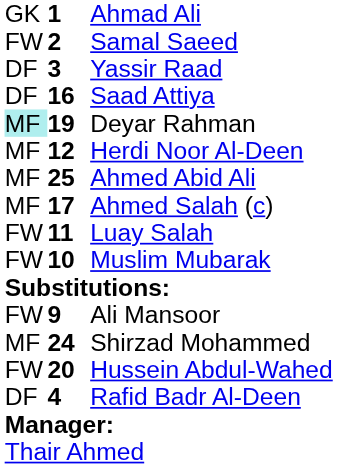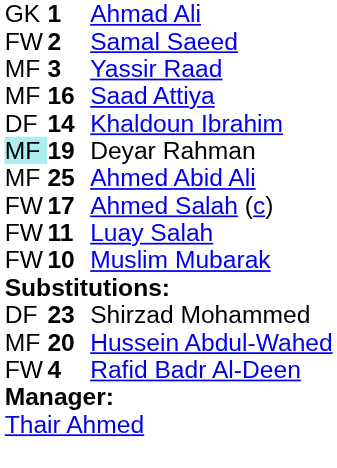 <table style="font-size: 90%" cellspacing="0" cellpadding="0" align="center">
 <tr>
 <td colspan="4"></td>
 </tr>
 <tr>
 <th width="25"></th>
 <th width="25"></th>
 </tr>
 <tr>
 <td>GK</td>
 <td><strong>1</strong></td>
 <td> <a href='#'>Ahmad Ali</a></td>
 </tr>
 <tr>
 <td>FW</td>
 <td><strong>2</strong></td>
 <td> <a href='#'>Samal Saeed</a></td>
 <td></td>
 </tr>
 <tr>
-<td>DF</td>
+<td>MF</td>
 <td><strong>3</strong></td>
 <td> <a href='#'>Yassir Raad</a></td>
 </tr>
 <tr>
-<td>DF</td>
+<td>MF</td>
 <td><strong>16</strong></td>
 <td> <a href='#'>Saad Attiya</a></td>
+</tr>
+<tr>
+<td>DF</td>
+<td><strong>14</strong></td>
+<td> <a href='#'>Khaldoun Ibrahim</a></td>
+<td></td>
+<td></td>
 </tr>
 <tr>
 <td style="background: paleturquoise;">MF</td>
 <td><strong>19</strong></td>
 <td> Deyar Rahman</td>
 </tr>
 <tr>
 <td>MF</td>
-<td><strong>12</strong></td>
-<td> <a href='#'>Herdi Noor Al-Deen</a></td>
-<td></td>
-<td></td>
-</tr>
-<tr>
-<td>MF</td>
 <td><strong>25</strong></td>
 <td> <a href='#'>Ahmed Abid Ali</a></td>
 </tr>
 <tr>
-<td>MF</td>
+<td>FW</td>
 <td><strong>17</strong></td>
 <td> <a href='#'>Ahmed Salah</a> (<a href='#'>c</a>)</td>
 <td></td>
 <td></td>
 </tr>
 <tr>
 <td>FW</td>
 <td><strong>11</strong></td>
 <td> <a href='#'>Luay Salah</a></td>
 <td></td>
 <td></td>
 </tr>
 <tr>
 <td>FW</td>
 <td><strong>10</strong></td>
 <td> <a href='#'>Muslim Mubarak</a></td>
 </tr>
 <tr>
 <td colspan=4><strong>Substitutions:</strong></td>
 </tr>
 <tr>
-<td>FW</td>
-<td><strong>9</strong></td>
-<td> Ali Mansoor</td>
+<td>DF</td>
+<td><strong>23</strong></td>
+<td> Shirzad Mohammed</td>
 <td></td>
 <td></td>
 </tr>
 <tr>
 <td>MF</td>
-<td><strong>24</strong></td>
-<td> Shirzad Mohammed</td>
-<td></td>
-<td></td>
-</tr>
-<tr>
-<td>FW</td>
 <td><strong>20</strong></td>
 <td> <a href='#'>Hussein Abdul-Wahed</a></td>
 <td></td>
 <td></td>
 </tr>
 <tr>
-<td>DF</td>
+<td>FW</td>
 <td><strong>4</strong></td>
 <td> <a href='#'>Rafid Badr Al-Deen</a></td>
 <td></td>
 <td></td>
 </tr>
 <tr>
 <td colspan=4><strong>Manager:</strong></td>
 </tr>
 <tr>
 <td colspan="4"> <a href='#'>Thair Ahmed</a></td>
 </tr>
 </table>
